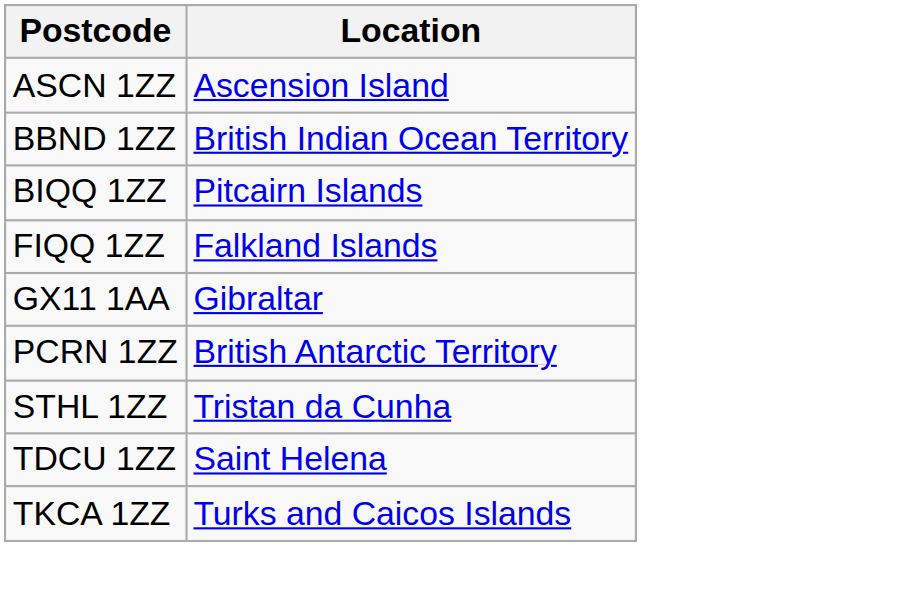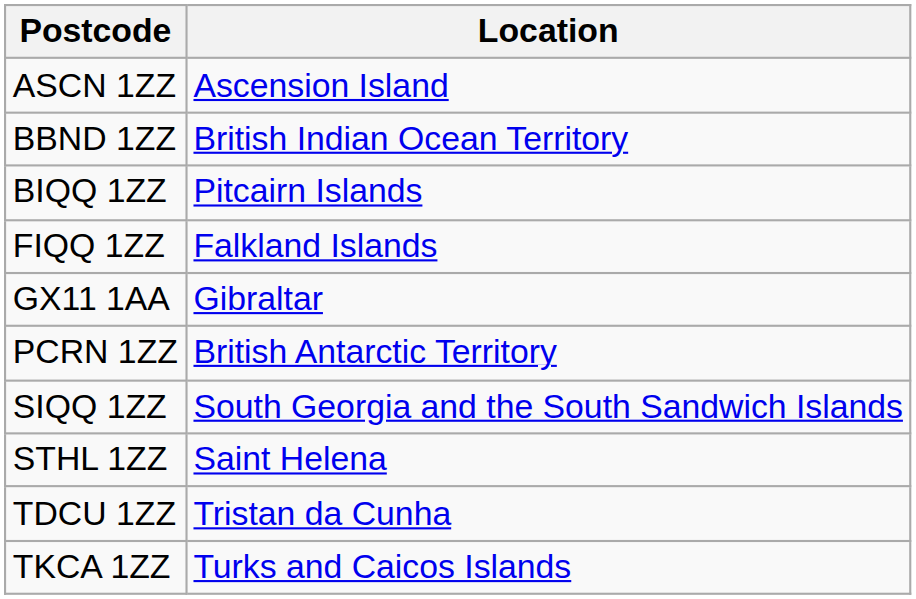 <table class="wikitable">
 <tr>
 <th>Postcode</th>
 <th>Location</th>
 </tr>
 <tr>
 <td>ASCN 1ZZ</td>
 <td><a href='#'>Ascension Island</a></td>
 </tr>
 <tr>
 <td>BBND 1ZZ</td>
 <td><a href='#'>British Indian Ocean Territory</a></td>
 </tr>
 <tr>
 <td>BIQQ 1ZZ</td>
 <td><a href='#'>Pitcairn Islands</a></td>
 </tr>
 <tr>
 <td>FIQQ 1ZZ</td>
 <td><a href='#'>Falkland Islands</a></td>
 </tr>
 <tr>
 <td>GX11 1AA</td>
 <td><a href='#'>Gibraltar</a></td>
 </tr>
 <tr>
 <td>PCRN 1ZZ</td>
 <td><a href='#'>British Antarctic Territory</a></td>
 </tr>
 <tr>
+<td>SIQQ 1ZZ</td>
+<td><a href='#'>South Georgia and the South Sandwich Islands</a></td>
+</tr>
+<tr>
 <td>STHL 1ZZ</td>
-<td><a href='#'>Tristan da Cunha</a></td>
+<td><a href='#'>Saint Helena</a></td>
 </tr>
 <tr>
 <td>TDCU 1ZZ</td>
-<td><a href='#'>Saint Helena</a></td>
+<td><a href='#'>Tristan da Cunha</a></td>
 </tr>
 <tr>
 <td>TKCA 1ZZ</td>
 <td><a href='#'>Turks and Caicos Islands</a></td>
 </tr>
 </table>
